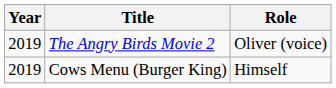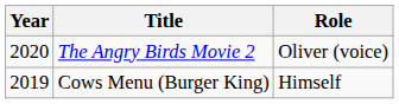 <table class="wikitable sortable">
 <tr>
 <th>Year</th>
 <th>Title</th>
 <th>Role</th>
 </tr>
 <tr>
-<td>2019</td>
+<td>2020</td>
 <td><em><a href='#'>The Angry Birds Movie 2</a></em></td>
 <td>Oliver (voice)</td>
 </tr>
 <tr>
 <td>2019</td>
 <td>Cows Menu (Burger King)</td>
 <td>Himself</td>
 </tr>
 </table>
